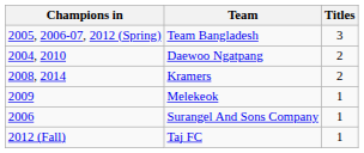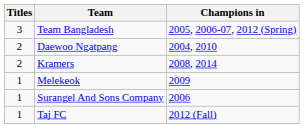 <table class="wikitable">
 <tr>
+<th>Titles</th>
+<th>Team</th>
 <th>Champions in</th>
-<th>Team</th>
-<th>Titles</th>
 </tr>
 <tr>
+<td align=center>3</td>
+<td><a href='#'>Team Bangladesh</a></td>
 <td><a href='#'>2005</a>, <a href='#'>2006-07</a>, <a href='#'>2012 (Spring)</a></td>
-<td><a href='#'>Team Bangladesh</a></td>
-<td align=center>3</td>
 </tr>
 <tr>
+<td align=center>2</td>
+<td><a href='#'>Daewoo Ngatpang</a></td>
 <td><a href='#'>2004</a>, <a href='#'>2010</a></td>
-<td><a href='#'>Daewoo Ngatpang</a></td>
-<td align=center>2</td>
 </tr>
 <tr>
+<td align=center>2</td>
+<td><a href='#'>Kramers</a></td>
 <td><a href='#'>2008</a>, <a href='#'>2014</a></td>
-<td><a href='#'>Kramers</a></td>
-<td align=center>2</td>
 </tr>
 <tr>
+<td align=center>1</td>
+<td><a href='#'>Melekeok</a></td>
 <td><a href='#'>2009</a></td>
-<td><a href='#'>Melekeok</a></td>
-<td align=center>1</td>
 </tr>
 <tr>
+<td align=center>1</td>
+<td><a href='#'>Surangel And Sons Company</a></td>
 <td><a href='#'>2006</a></td>
-<td><a href='#'>Surangel And Sons Company</a></td>
-<td align=center>1</td>
 </tr>
 <tr>
+<td align=center>1</td>
+<td><a href='#'>Taj FC</a></td>
 <td><a href='#'>2012 (Fall)</a></td>
-<td><a href='#'>Taj FC</a></td>
-<td align=center>1</td>
 </tr>
 </table>
